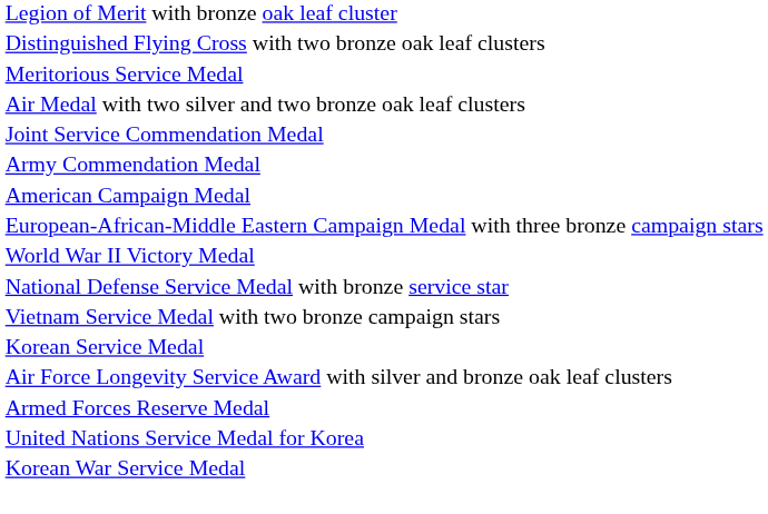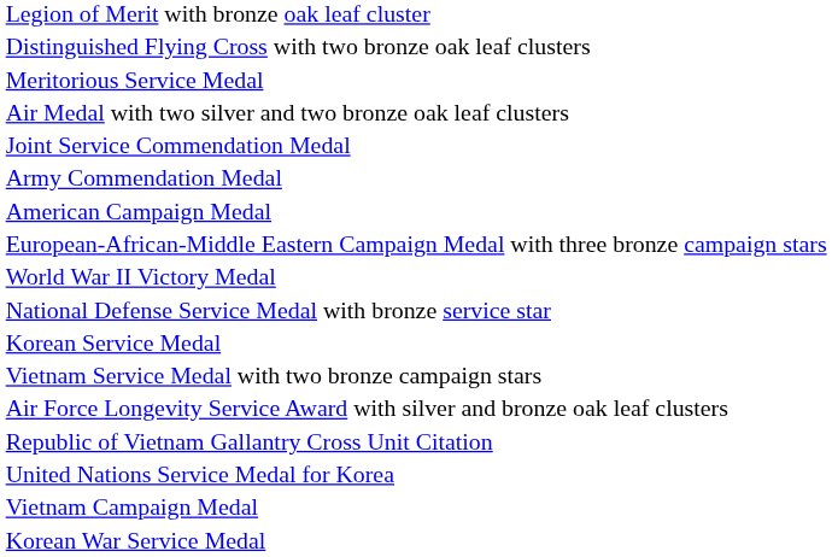 <table>
 <tr>
 <td></td>
 <td><a href='#'>Legion of Merit</a> with bronze <a href='#'>oak leaf cluster</a></td>
 </tr>
 <tr>
 <td></td>
 <td><a href='#'>Distinguished Flying Cross</a> with two bronze oak leaf clusters</td>
 </tr>
 <tr>
 <td></td>
 <td><a href='#'>Meritorious Service Medal</a></td>
 </tr>
 <tr>
 <td></td>
 <td><a href='#'>Air Medal</a> with two silver and two bronze oak leaf clusters</td>
 </tr>
 <tr>
 <td></td>
 <td><a href='#'>Joint Service Commendation Medal</a></td>
 </tr>
 <tr>
 <td></td>
 <td><a href='#'>Army Commendation Medal</a></td>
 </tr>
 <tr>
 <td></td>
 <td><a href='#'>American Campaign Medal</a></td>
 </tr>
 <tr>
 <td></td>
 <td><a href='#'>European-African-Middle Eastern Campaign Medal</a> with three bronze <a href='#'>campaign stars</a></td>
 </tr>
 <tr>
 <td></td>
 <td><a href='#'>World War II Victory Medal</a></td>
 </tr>
 <tr>
 <td></td>
 <td><a href='#'>National Defense Service Medal</a> with bronze <a href='#'>service star</a></td>
 </tr>
 <tr>
 <td></td>
-<td><a href='#'>Vietnam Service Medal</a> with two bronze campaign stars</td>
+<td><a href='#'>Korean Service Medal</a></td>
 </tr>
 <tr>
 <td></td>
-<td><a href='#'>Korean Service Medal</a></td>
+<td><a href='#'>Vietnam Service Medal</a> with two bronze campaign stars</td>
 </tr>
 <tr>
 <td></td>
 <td><a href='#'>Air Force Longevity Service Award</a> with silver and bronze oak leaf clusters</td>
 </tr>
 <tr>
 <td></td>
-<td><a href='#'>Armed Forces Reserve Medal</a></td>
+<td><a href='#'>Republic of Vietnam Gallantry Cross Unit Citation</a></td>
 </tr>
 <tr>
 <td></td>
 <td><a href='#'>United Nations Service Medal for Korea</a></td>
 </tr>
 <tr>
 <td></td>
+<td><a href='#'>Vietnam Campaign Medal</a></td>
+</tr>
+<tr>
+<td></td>
 <td><a href='#'>Korean War Service Medal</a></td>
 </tr>
 </table>
